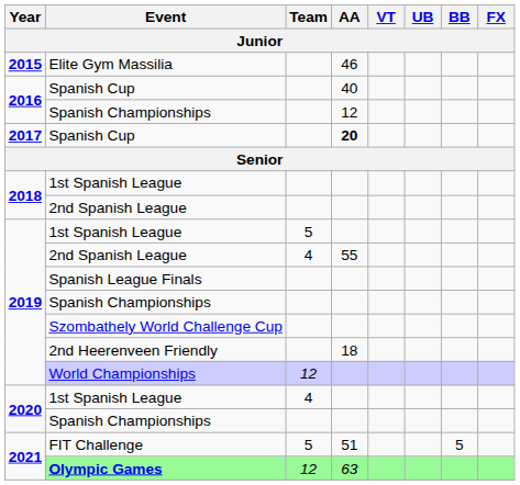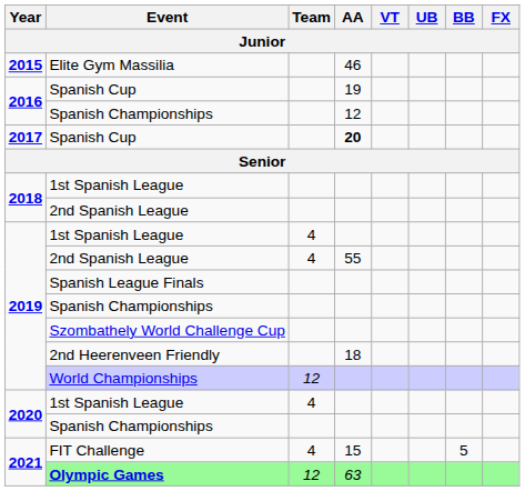 <table class="wikitable" style="text-align:center; font-size:95%;">
 <tr>
 <th align=center>Year</th>
 <th align=center>Event</th>
 <th style="width:30px;">Team</th>
 <th style="width:30px;">AA</th>
 <th style="width:30px;"><a href='#'>VT</a></th>
 <th style="width:30px;"><a href='#'>UB</a></th>
 <th style="width:30px;"><a href='#'>BB</a></th>
 <th style="width:30px;"><a href='#'>FX</a></th>
 </tr>
 <tr>
 <th colspan="8"><strong>Junior</strong></th>
 </tr>
 <tr>
 <td rowspan="1"><strong><a href='#'>2015</a></strong></td>
 <td align=left>Elite Gym Massilia</td>
 <td></td>
 <td>46</td>
 <td></td>
 <td></td>
 <td></td>
 <td></td>
 </tr>
 <tr>
 <td rowspan="2"><strong><a href='#'>2016</a></strong></td>
 <td align=left>Spanish Cup</td>
 <td></td>
-<td>40</td>
+<td>19</td>
 <td></td>
 <td></td>
 <td></td>
 <td></td>
 </tr>
 <tr>
 <td align=left>Spanish Championships</td>
 <td></td>
 <td>12</td>
 <td></td>
 <td></td>
 <td></td>
 <td></td>
 </tr>
 <tr>
 <td rowspan="1"><strong><a href='#'>2017</a></strong></td>
 <td align=left>Spanish Cup</td>
 <td></td>
 <td><strong>20</strong></td>
 <td></td>
 <td></td>
 <td></td>
 <td></td>
 </tr>
 <tr>
 <th colspan="8"><strong>Senior</strong></th>
 </tr>
 <tr>
 <td rowspan="2"><strong><a href='#'>2018</a></strong></td>
 <td align=left>1st Spanish League</td>
 <td></td>
 <td></td>
 <td></td>
 <td></td>
 <td></td>
 <td></td>
 </tr>
 <tr>
 <td align=left>2nd Spanish League</td>
 <td></td>
 <td></td>
 <td></td>
 <td></td>
 <td></td>
 <td></td>
 </tr>
 <tr>
 <td rowspan="7"><strong><a href='#'>2019</a></strong></td>
 <td align=left>1st Spanish League</td>
-<td>5</td>
+<td>4</td>
 <td></td>
 <td></td>
 <td></td>
 <td></td>
 <td></td>
 </tr>
 <tr>
 <td align=left>2nd Spanish League</td>
 <td>4</td>
 <td>55</td>
 <td></td>
 <td></td>
 <td></td>
 <td></td>
 </tr>
 <tr>
 <td align=left>Spanish League Finals</td>
 <td></td>
 <td></td>
 <td></td>
 <td></td>
 <td></td>
 <td></td>
 </tr>
 <tr>
 <td align=left>Spanish Championships</td>
 <td></td>
 <td></td>
 <td></td>
 <td></td>
 <td></td>
 <td></td>
 </tr>
 <tr>
 <td align=left><a href='#'>Szombathely World Challenge Cup</a></td>
 <td></td>
 <td></td>
 <td></td>
 <td></td>
 <td></td>
 <td></td>
 </tr>
 <tr>
 <td align=left>2nd Heerenveen Friendly</td>
 <td></td>
 <td>18</td>
 <td></td>
 <td></td>
 <td></td>
 <td></td>
 </tr>
 <tr bgcolor=#CCCCFF>
 <td align=left><a href='#'>World Championships</a></td>
 <td><em>12</em></td>
 <td></td>
 <td></td>
 <td></td>
 <td></td>
 <td></td>
 </tr>
 <tr>
 <td rowspan="2"><strong><a href='#'>2020</a></strong></td>
 <td align=left>1st Spanish League</td>
 <td>4</td>
 <td></td>
 <td></td>
 <td></td>
 <td></td>
 <td></td>
 </tr>
 <tr>
 <td align=left>Spanish Championships</td>
 <td></td>
 <td></td>
 <td></td>
 <td></td>
 <td></td>
 <td></td>
 </tr>
 <tr>
 <td rowspan="2"><strong><a href='#'>2021</a></strong></td>
 <td align=left>FIT Challenge</td>
-<td>5</td>
-<td>51</td>
+<td>4</td>
+<td>15</td>
 <td></td>
 <td></td>
 <td>5</td>
 <td></td>
 </tr>
 <tr bgcolor=98FB98>
 <td align=left><strong><a href='#'>Olympic Games</a></strong></td>
 <td><em>12</em></td>
 <td><em>63</em></td>
 <td></td>
 <td></td>
 <td></td>
 <td></td>
 </tr>
 </table>
